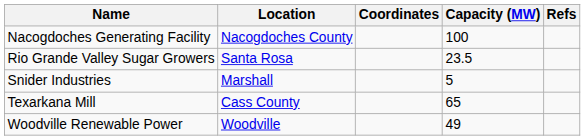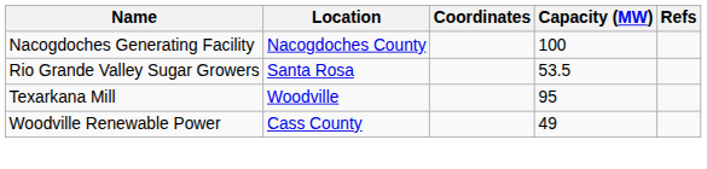 <table class="wikitable sortable">
 <tr>
 <th>Name</th>
 <th>Location</th>
 <th>Coordinates</th>
 <th>Capacity (<a href='#'>MW</a>)</th>
 <th>Refs</th>
 </tr>
 <tr>
 <td>Nacogdoches Generating Facility</td>
 <td><a href='#'>Nacogdoches County</a></td>
 <td></td>
 <td>100</td>
 <td></td>
 </tr>
 <tr>
 <td>Rio Grande Valley Sugar Growers</td>
 <td><a href='#'>Santa Rosa</a></td>
 <td></td>
-<td>23.5</td>
-<td></td>
-</tr>
-<tr>
-<td>Snider Industries</td>
-<td><a href='#'>Marshall</a></td>
-<td></td>
-<td>5</td>
+<td>53.5</td>
 <td></td>
 </tr>
 <tr>
 <td>Texarkana Mill</td>
-<td><a href='#'>Cass County</a></td>
+<td><a href='#'>Woodville</a></td>
 <td></td>
-<td>65</td>
+<td>95</td>
 <td></td>
 </tr>
 <tr>
 <td>Woodville Renewable Power</td>
-<td><a href='#'>Woodville</a></td>
+<td><a href='#'>Cass County</a></td>
 <td></td>
 <td>49</td>
 <td></td>
 </tr>
 </table>
